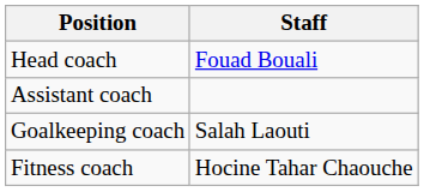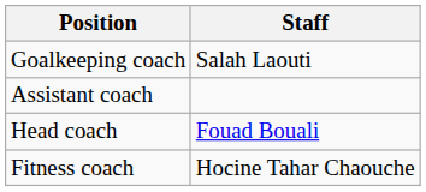 <table class=wikitable>
 <tr>
 <th>Position</th>
 <th>Staff</th>
 </tr>
 <tr>
-<td>Head coach</td>
-<td><a href='#'>Fouad Bouali</a></td>
+<td>Goalkeeping coach</td>
+<td>Salah Laouti</td>
 </tr>
 <tr>
 <td>Assistant coach</td>
 <td></td>
 </tr>
 <tr>
-<td>Goalkeeping coach</td>
-<td>Salah Laouti</td>
+<td>Head coach</td>
+<td><a href='#'>Fouad Bouali</a></td>
 </tr>
 <tr>
 <td>Fitness coach</td>
 <td>Hocine Tahar Chaouche</td>
 </tr>
 </table>
